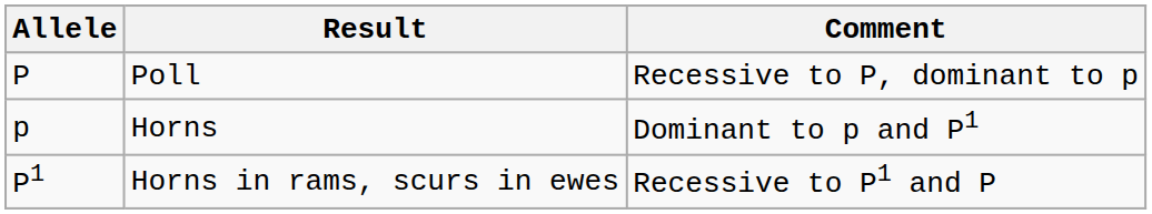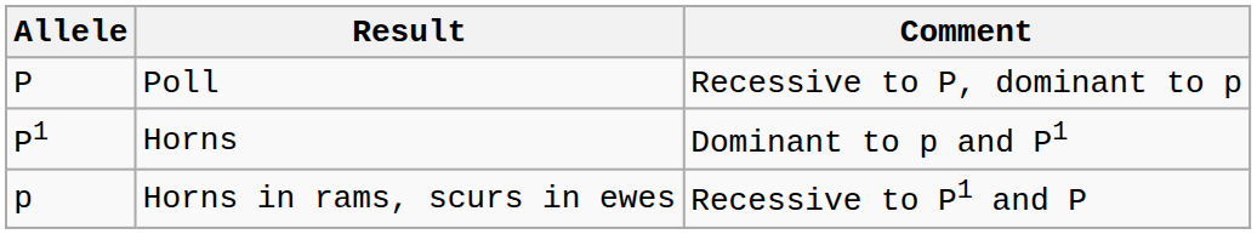 <table class="wikitable">
 <tr>
 <th>Allele</th>
 <th>Result</th>
 <th>Comment</th>
 </tr>
 <tr>
 <td>P</td>
 <td>Poll</td>
 <td>Recessive to P, dominant to p</td>
 </tr>
 <tr>
-<td>p</td>
+<td>P<sup>1</sup></td>
 <td>Horns</td>
 <td>Dominant to p and P<sup>1</sup></td>
 </tr>
 <tr>
-<td>P<sup>1</sup></td>
+<td>p</td>
 <td>Horns in rams, scurs in ewes</td>
 <td>Recessive to P<sup>1</sup> and P</td>
 </tr>
 </table>
